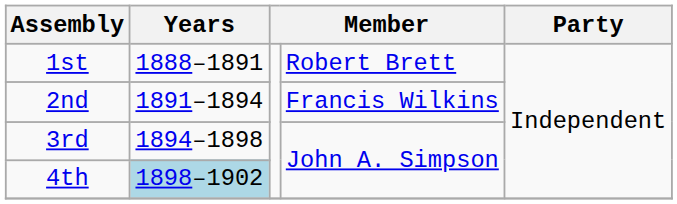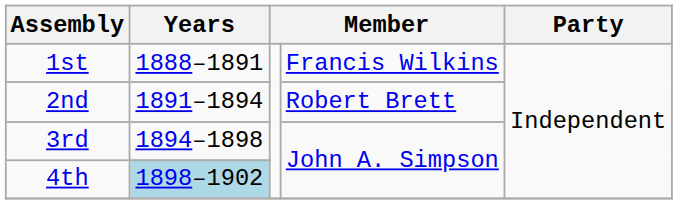 <table class=wikitable align=right>
 <tr>
 <th>Assembly</th>
 <th>Years</th>
 <th colspan="2">Member</th>
 <th>Party</th>
 </tr>
 <tr>
 <td align=center><a href='#'>1st</a></td>
 <td><a href='#'>1888</a>–1891</td>
 <td rowspan=4 ></td>
-<td><a href='#'>Robert Brett</a></td>
+<td><a href='#'>Francis Wilkins</a></td>
 <td rowspan=4>Independent</td>
 </tr>
 <tr>
 <td align=center><a href='#'>2nd</a></td>
 <td><a href='#'>1891</a>–1894</td>
-<td><a href='#'>Francis Wilkins</a></td>
+<td><a href='#'>Robert Brett</a></td>
 </tr>
 <tr>
 <td align=center><a href='#'>3rd</a></td>
 <td><a href='#'>1894</a>–1898</td>
 <td rowspan=2><a href='#'>John A. Simpson</a></td>
 </tr>
 <tr>
 <td align=center><a href='#'>4th</a></td>
 <td style="background: lightblue;"><a href='#'>1898</a>–1902</td>
 </tr>
 <tr>
 </tr>
 </table>
